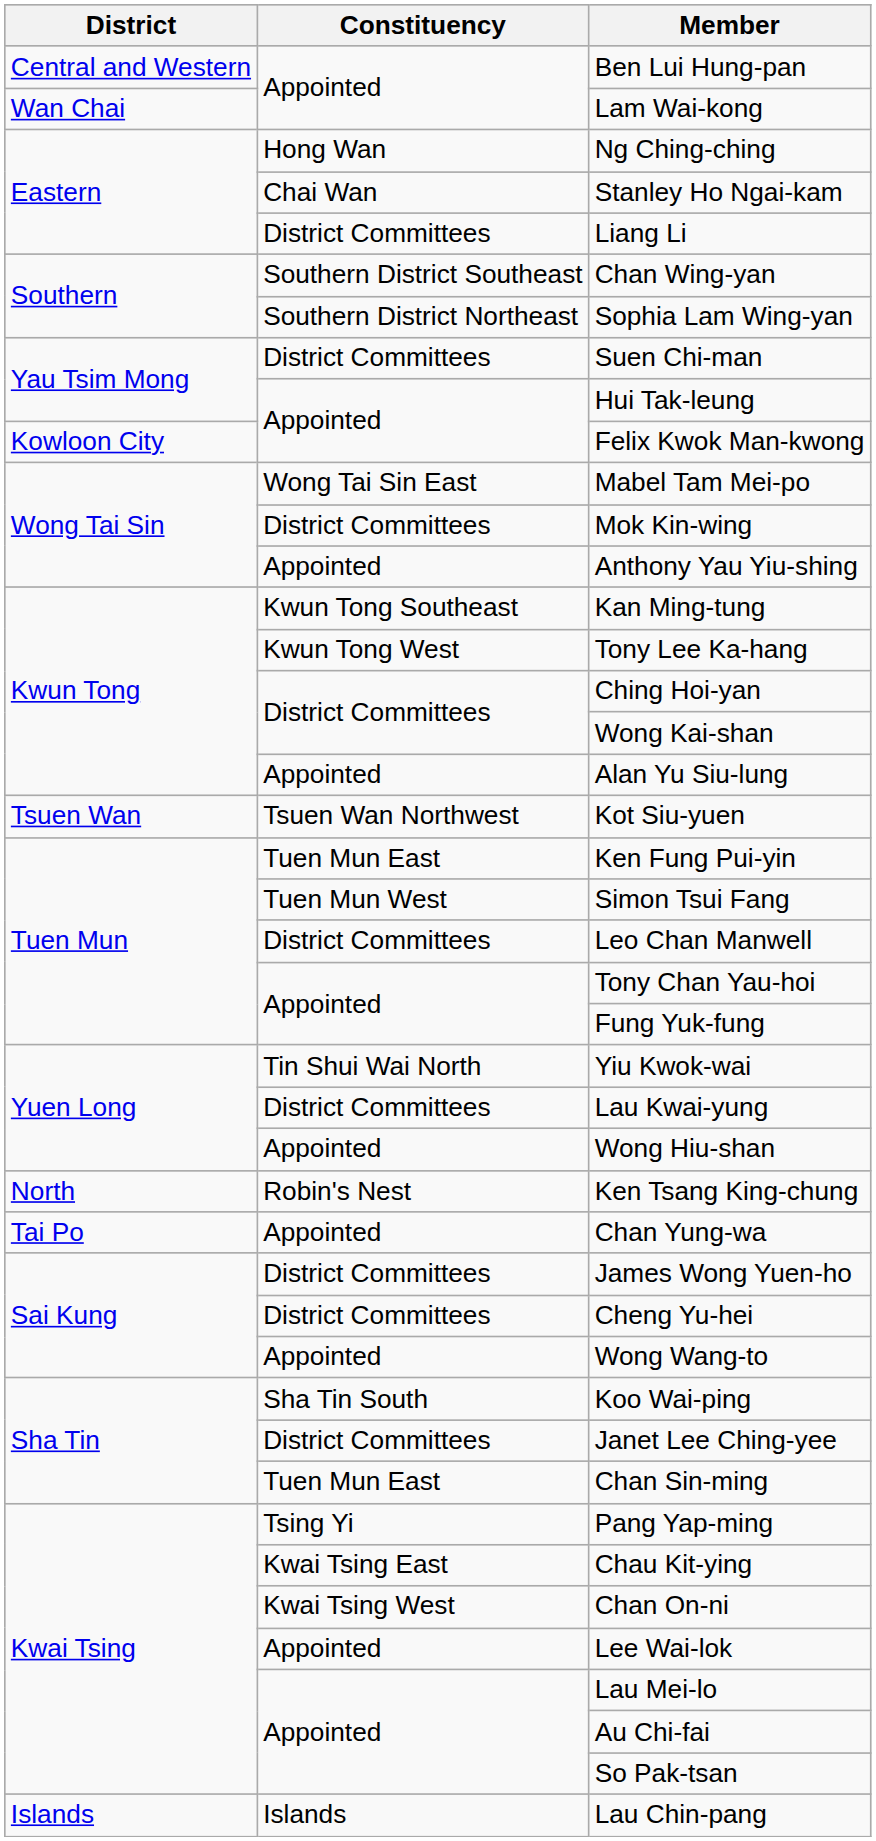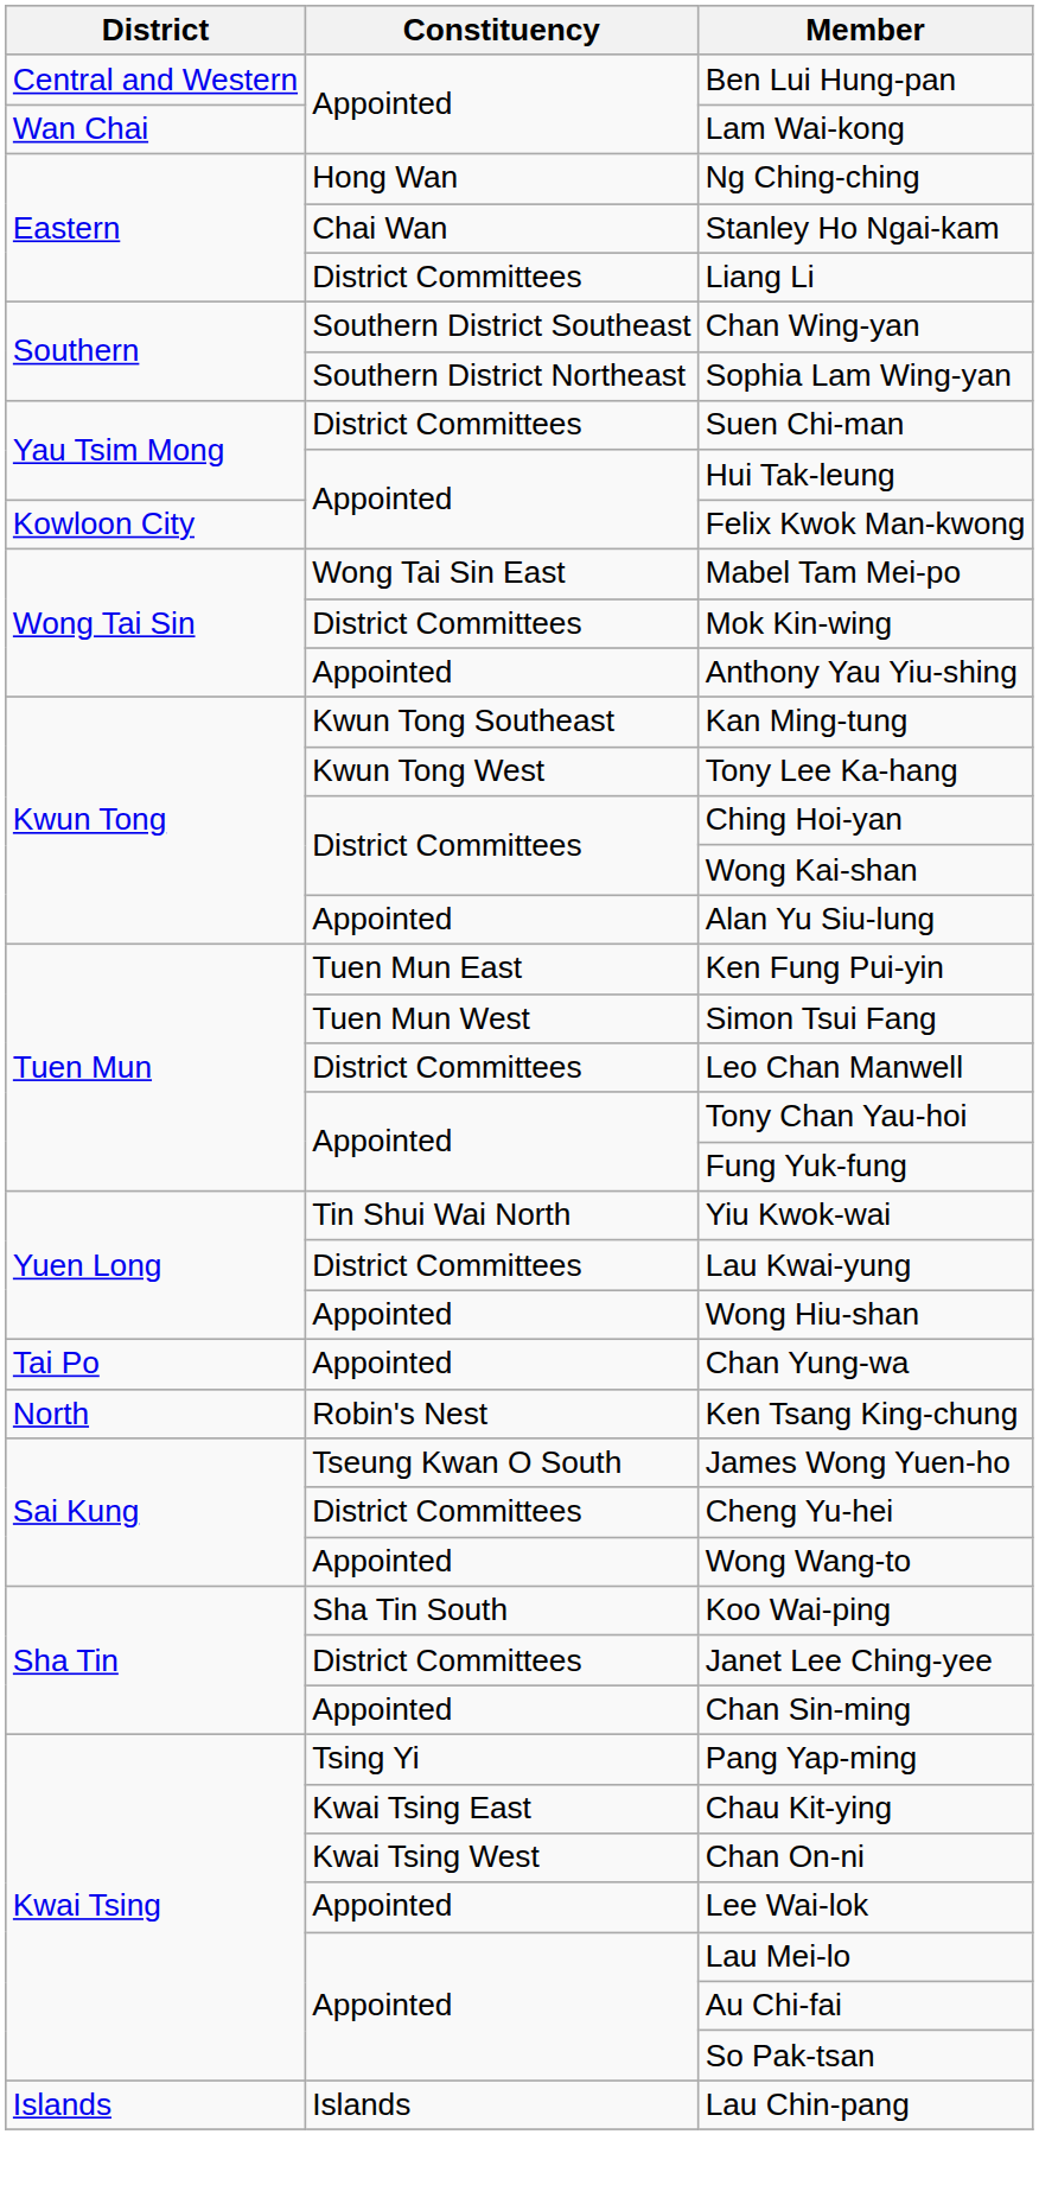 <table class="wikitable" style="text-align:left;">
 <tr>
 <th>District</th>
 <th>Constituency</th>
 <th>Member</th>
 </tr>
 <tr>
 <td><a href='#'>Central and Western</a></td>
 <td rowspan="2">Appointed</td>
 <td>Ben Lui Hung-pan</td>
 </tr>
 <tr>
 <td><a href='#'>Wan Chai</a></td>
 <td>Lam Wai-kong</td>
 </tr>
 <tr>
 <td rowspan="3"><a href='#'>Eastern</a></td>
 <td>Hong Wan</td>
 <td>Ng Ching-ching</td>
 </tr>
 <tr>
 <td>Chai Wan</td>
 <td>Stanley Ho Ngai-kam</td>
 </tr>
 <tr>
 <td>District Committees</td>
 <td>Liang Li</td>
 </tr>
 <tr>
 <td rowspan="2"><a href='#'>Southern</a></td>
 <td>Southern District Southeast</td>
 <td>Chan Wing-yan</td>
 </tr>
 <tr>
 <td>Southern District Northeast</td>
 <td>Sophia Lam Wing-yan</td>
 </tr>
 <tr>
 <td rowspan="2"><a href='#'>Yau Tsim Mong</a></td>
 <td>District Committees</td>
 <td>Suen Chi-man</td>
 </tr>
 <tr>
 <td rowspan="2">Appointed</td>
 <td>Hui Tak-leung</td>
 </tr>
 <tr>
 <td><a href='#'>Kowloon City</a></td>
 <td>Felix Kwok Man-kwong</td>
 </tr>
 <tr>
 <td rowspan="3"><a href='#'>Wong Tai Sin</a></td>
 <td>Wong Tai Sin East</td>
 <td>Mabel Tam Mei-po</td>
 </tr>
 <tr>
 <td>District Committees</td>
 <td>Mok Kin-wing</td>
 </tr>
 <tr>
 <td>Appointed</td>
 <td>Anthony Yau Yiu-shing</td>
 </tr>
 <tr>
 <td rowspan="5"><a href='#'>Kwun Tong</a></td>
 <td>Kwun Tong Southeast</td>
 <td>Kan Ming-tung</td>
 </tr>
 <tr>
 <td>Kwun Tong West</td>
 <td>Tony Lee Ka-hang</td>
 </tr>
 <tr>
 <td rowspan="2">District Committees</td>
 <td>Ching Hoi-yan</td>
 </tr>
 <tr>
 <td>Wong Kai-shan</td>
 </tr>
 <tr>
 <td>Appointed</td>
 <td>Alan Yu Siu-lung</td>
 </tr>
 <tr>
-<td><a href='#'>Tsuen Wan</a></td>
-<td>Tsuen Wan Northwest</td>
-<td>Kot Siu-yuen</td>
-</tr>
-<tr>
 <td rowspan="5"><a href='#'>Tuen Mun</a></td>
 <td>Tuen Mun East</td>
 <td>Ken Fung Pui-yin</td>
 </tr>
 <tr>
 <td>Tuen Mun West</td>
 <td>Simon Tsui Fang</td>
 </tr>
 <tr>
 <td>District Committees</td>
 <td>Leo Chan Manwell</td>
 </tr>
 <tr>
 <td rowspan="2">Appointed</td>
 <td>Tony Chan Yau-hoi</td>
 </tr>
 <tr>
 <td>Fung Yuk-fung</td>
 </tr>
 <tr>
 <td rowspan="3"><a href='#'>Yuen Long</a></td>
 <td>Tin Shui Wai North</td>
 <td>Yiu Kwok-wai</td>
 </tr>
 <tr>
 <td>District Committees</td>
 <td>Lau Kwai-yung</td>
 </tr>
 <tr>
 <td>Appointed</td>
 <td>Wong Hiu-shan</td>
 </tr>
 <tr>
+<td><a href='#'>Tai Po</a></td>
+<td>Appointed</td>
+<td>Chan Yung-wa</td>
+</tr>
+<tr>
 <td><a href='#'>North</a></td>
 <td>Robin's Nest</td>
 <td>Ken Tsang King-chung</td>
 </tr>
 <tr>
-<td><a href='#'>Tai Po</a></td>
-<td>Appointed</td>
-<td>Chan Yung-wa</td>
-</tr>
-<tr>
 <td rowspan="3"><a href='#'>Sai Kung</a></td>
-<td>District Committees</td>
+<td>Tseung Kwan O South</td>
 <td>James Wong Yuen-ho</td>
 </tr>
 <tr>
 <td>District Committees</td>
 <td>Cheng Yu-hei</td>
 </tr>
 <tr>
 <td>Appointed</td>
 <td>Wong Wang-to</td>
 </tr>
 <tr>
 <td rowspan="3"><a href='#'>Sha Tin</a></td>
 <td>Sha Tin South</td>
 <td>Koo Wai-ping</td>
 </tr>
 <tr>
 <td>District Committees</td>
 <td>Janet Lee Ching-yee</td>
 </tr>
 <tr>
-<td>Tuen Mun East</td>
+<td>Appointed</td>
 <td>Chan Sin-ming</td>
 </tr>
 <tr>
 <td rowspan="7"><a href='#'>Kwai Tsing</a></td>
 <td>Tsing Yi</td>
 <td>Pang Yap-ming</td>
 </tr>
 <tr>
 <td>Kwai Tsing East</td>
 <td>Chau Kit-ying</td>
 </tr>
 <tr>
 <td>Kwai Tsing West</td>
 <td>Chan On-ni</td>
 </tr>
 <tr>
 <td>Appointed</td>
 <td>Lee Wai-lok</td>
 </tr>
 <tr>
 <td rowspan="3">Appointed</td>
 <td>Lau Mei-lo</td>
 </tr>
 <tr>
 <td>Au Chi-fai</td>
 </tr>
 <tr>
 <td>So Pak-tsan</td>
 </tr>
 <tr>
 <td><a href='#'>Islands</a></td>
 <td>Islands</td>
 <td>Lau Chin-pang</td>
 </tr>
 </table>
